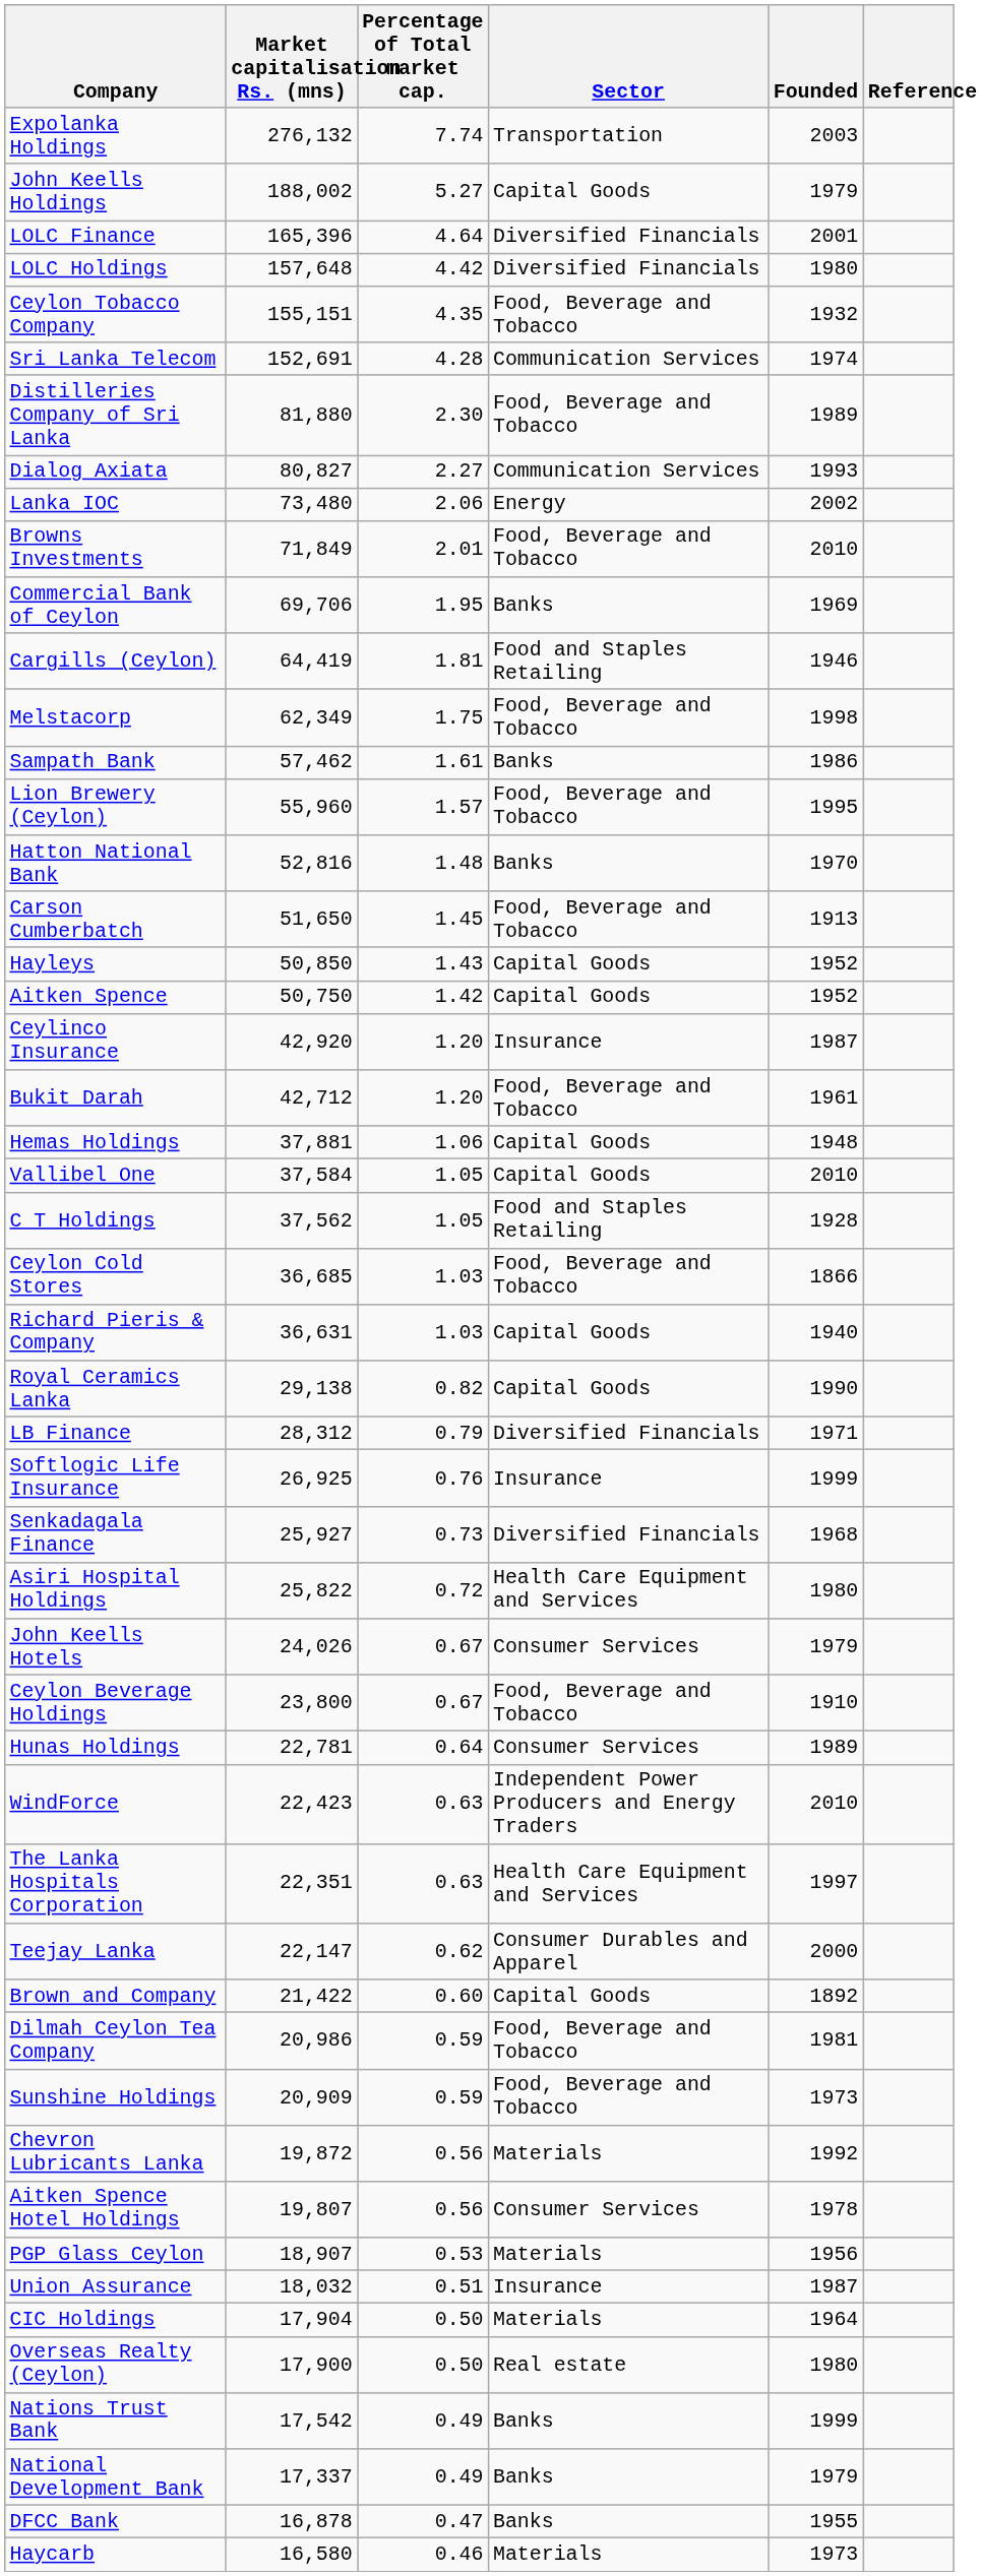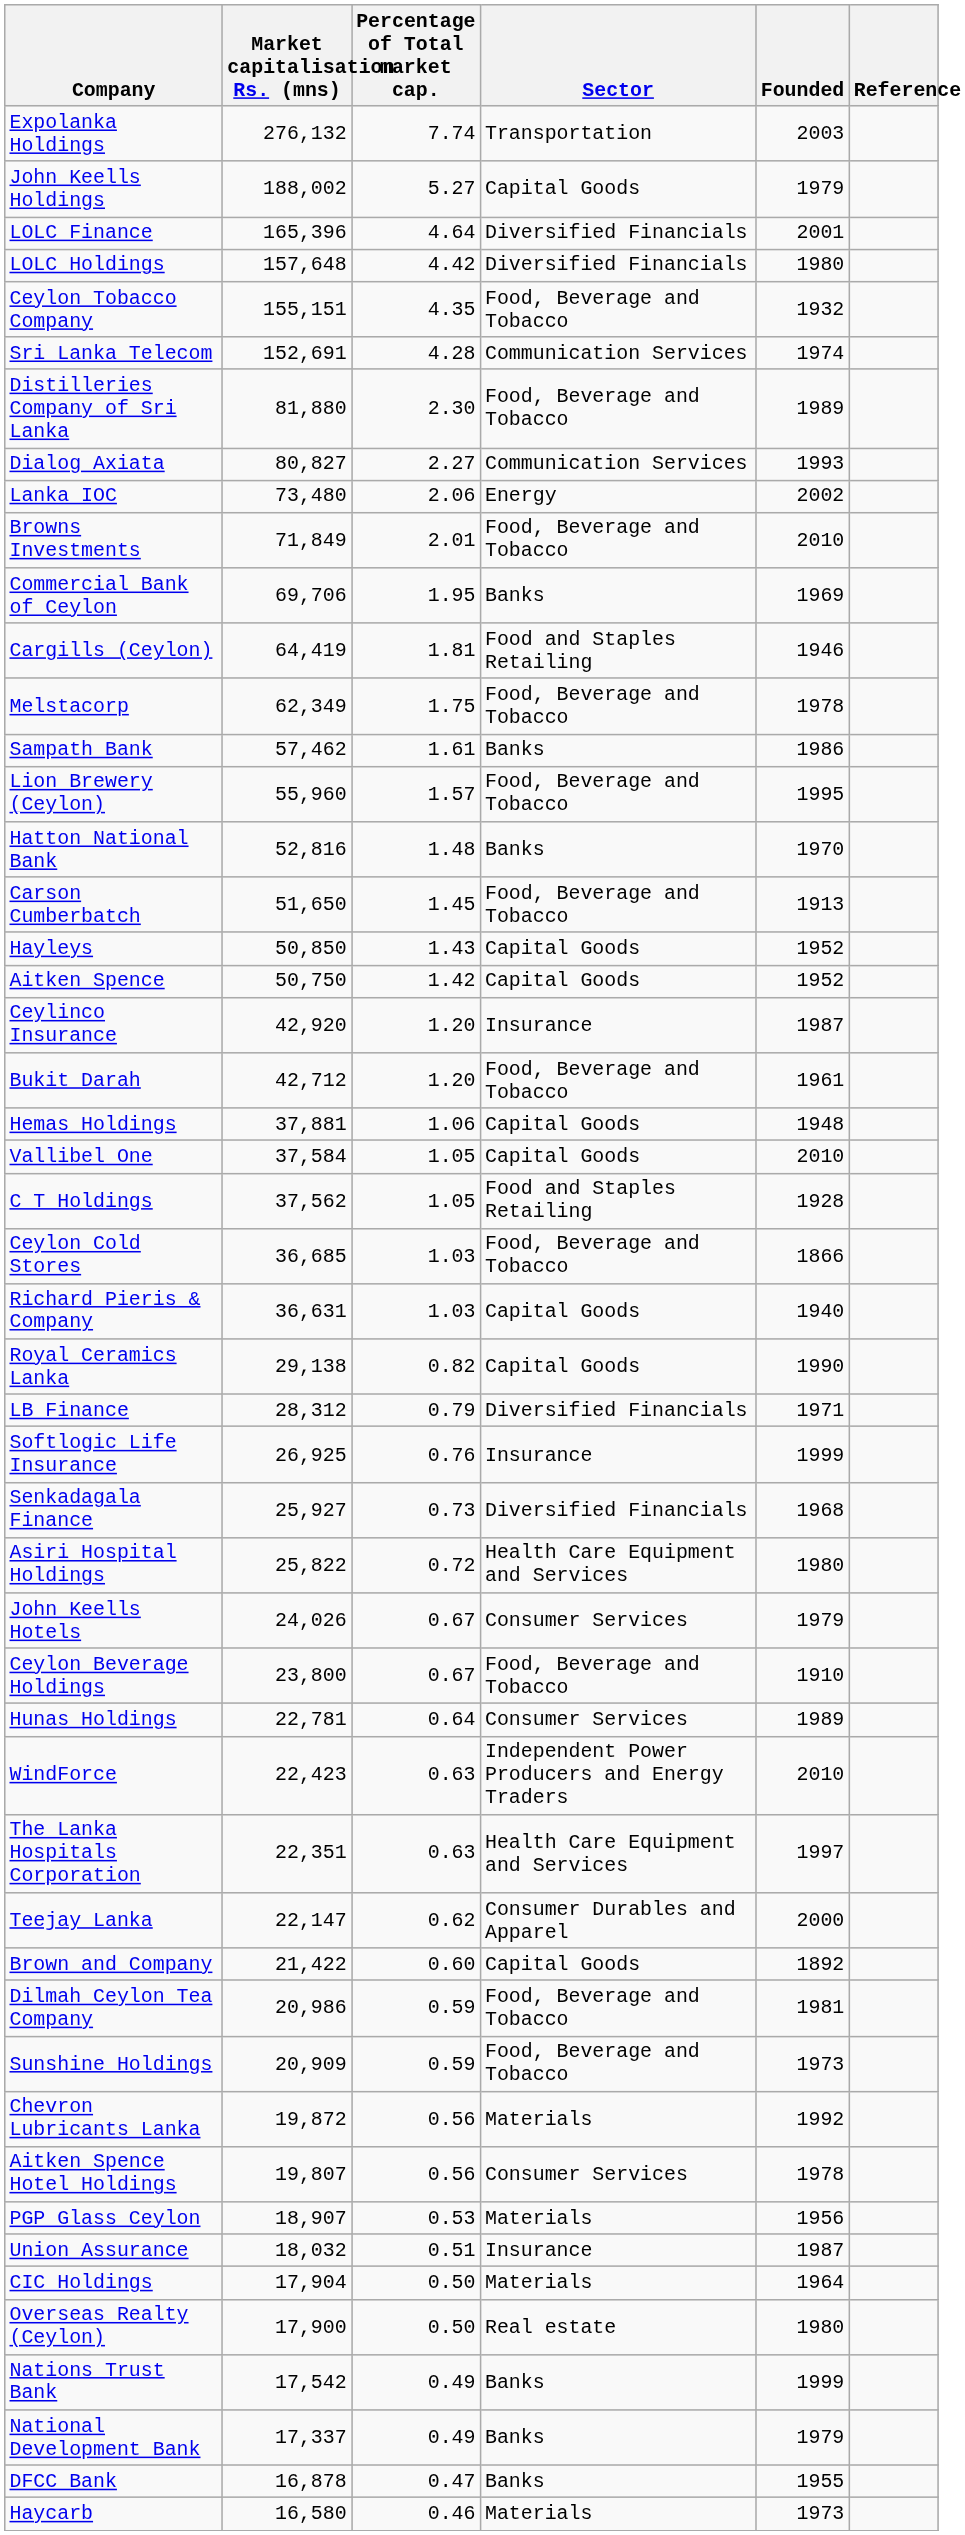 <table class="wikitable sortable static-row-numbers" style="text-align:right;">
 <tr class="static-row-header" style="text-align:center;vertical-align:bottom;">
 <th>Company</th>
 <th style=max-width:6em>Market capitalisation <a href='#'>Rs.</a> (mns)</th>
 <th style=max-width:6em>Percentage of Total market cap.</th>
 <th><a href='#'>Sector</a></th>
 <th>Founded</th>
 <th style=max-width:4em>Reference</th>
 </tr>
 <tr>
 <td style=text-align:left><a href='#'>Expolanka Holdings</a></td>
 <td>276,132</td>
 <td>7.74</td>
 <td style=text-align:left>Transportation</td>
 <td>2003</td>
 <td></td>
 </tr>
 <tr>
 <td style=text-align:left><a href='#'>John Keells Holdings</a></td>
 <td>188,002</td>
 <td>5.27</td>
 <td style=text-align:left>Capital Goods</td>
 <td>1979</td>
 <td></td>
 </tr>
 <tr>
 <td style=text-align:left><a href='#'>LOLC Finance</a></td>
 <td>165,396</td>
 <td>4.64</td>
 <td style=text-align:left>Diversified Financials</td>
 <td>2001</td>
 <td></td>
 </tr>
 <tr>
 <td style=text-align:left><a href='#'>LOLC Holdings</a></td>
 <td>157,648</td>
 <td>4.42</td>
 <td style=text-align:left>Diversified Financials</td>
 <td>1980</td>
 <td></td>
 </tr>
 <tr>
 <td style=text-align:left><a href='#'>Ceylon Tobacco Company</a></td>
 <td>155,151</td>
 <td>4.35</td>
 <td style=text-align:left>Food, Beverage and Tobacco</td>
 <td>1932</td>
 <td></td>
 </tr>
 <tr>
 <td style=text-align:left><a href='#'>Sri Lanka Telecom</a></td>
 <td>152,691</td>
 <td>4.28</td>
 <td style=text-align:left>Communication Services</td>
 <td>1974</td>
 <td></td>
 </tr>
 <tr>
 <td style=text-align:left><a href='#'>Distilleries Company of Sri Lanka</a></td>
 <td>81,880</td>
 <td>2.30</td>
 <td style=text-align:left>Food, Beverage and Tobacco</td>
 <td>1989</td>
 <td></td>
 </tr>
 <tr>
 <td style=text-align:left><a href='#'>Dialog Axiata</a></td>
 <td>80,827</td>
 <td>2.27</td>
 <td style=text-align:left>Communication Services</td>
 <td>1993</td>
 <td></td>
 </tr>
 <tr>
 <td style=text-align:left><a href='#'>Lanka IOC</a></td>
 <td>73,480</td>
 <td>2.06</td>
 <td style=text-align:left>Energy</td>
 <td>2002</td>
 <td></td>
 </tr>
 <tr>
 <td style=text-align:left><a href='#'>Browns Investments</a></td>
 <td>71,849</td>
 <td>2.01</td>
 <td style=text-align:left>Food, Beverage and Tobacco</td>
 <td>2010</td>
 <td></td>
 </tr>
 <tr>
 <td style=text-align:left><a href='#'>Commercial Bank of Ceylon</a></td>
 <td>69,706</td>
 <td>1.95</td>
 <td style=text-align:left>Banks</td>
 <td>1969</td>
 <td></td>
 </tr>
 <tr>
 <td style=text-align:left><a href='#'>Cargills (Ceylon)</a></td>
 <td>64,419</td>
 <td>1.81</td>
 <td style=text-align:left>Food and Staples Retailing</td>
 <td>1946</td>
 <td></td>
 </tr>
 <tr>
 <td style=text-align:left><a href='#'>Melstacorp</a></td>
 <td>62,349</td>
 <td>1.75</td>
 <td style=text-align:left>Food, Beverage and Tobacco</td>
-<td>1998</td>
+<td>1978</td>
 <td></td>
 </tr>
 <tr>
 <td style=text-align:left><a href='#'>Sampath Bank</a></td>
 <td>57,462</td>
 <td>1.61</td>
 <td style=text-align:left>Banks</td>
 <td>1986</td>
 <td></td>
 </tr>
 <tr>
 <td style=text-align:left><a href='#'>Lion Brewery (Ceylon)</a></td>
 <td>55,960</td>
 <td>1.57</td>
 <td style=text-align:left>Food, Beverage and Tobacco</td>
 <td>1995</td>
 <td></td>
 </tr>
 <tr>
 <td style=text-align:left><a href='#'>Hatton National Bank</a></td>
 <td>52,816</td>
 <td>1.48</td>
 <td style=text-align:left>Banks</td>
 <td>1970</td>
 <td></td>
 </tr>
 <tr>
 <td style=text-align:left><a href='#'>Carson Cumberbatch</a></td>
 <td>51,650</td>
 <td>1.45</td>
 <td style=text-align:left>Food, Beverage and Tobacco</td>
 <td>1913</td>
 <td></td>
 </tr>
 <tr>
 <td style=text-align:left><a href='#'>Hayleys</a></td>
 <td>50,850</td>
 <td>1.43</td>
 <td style=text-align:left>Capital Goods</td>
 <td>1952</td>
 <td></td>
 </tr>
 <tr>
 <td style=text-align:left><a href='#'>Aitken Spence</a></td>
 <td>50,750</td>
 <td>1.42</td>
 <td style=text-align:left>Capital Goods</td>
 <td>1952</td>
 <td></td>
 </tr>
 <tr>
 <td style=text-align:left><a href='#'>Ceylinco Insurance</a></td>
 <td>42,920</td>
 <td>1.20</td>
 <td style=text-align:left>Insurance</td>
 <td>1987</td>
 <td></td>
 </tr>
 <tr>
 <td style=text-align:left><a href='#'>Bukit Darah</a></td>
 <td>42,712</td>
 <td>1.20</td>
 <td style=text-align:left>Food, Beverage and Tobacco</td>
 <td>1961</td>
 <td></td>
 </tr>
 <tr>
 <td style=text-align:left><a href='#'>Hemas Holdings</a></td>
 <td>37,881</td>
 <td>1.06</td>
 <td style=text-align:left>Capital Goods</td>
 <td>1948</td>
 <td></td>
 </tr>
 <tr>
 <td style=text-align:left><a href='#'>Vallibel One</a></td>
 <td>37,584</td>
 <td>1.05</td>
 <td style=text-align:left>Capital Goods</td>
 <td>2010</td>
 <td></td>
 </tr>
 <tr>
 <td style=text-align:left><a href='#'>C T Holdings</a></td>
 <td>37,562</td>
 <td>1.05</td>
 <td style=text-align:left>Food and Staples Retailing</td>
 <td>1928</td>
 <td></td>
 </tr>
 <tr>
 <td style=text-align:left><a href='#'>Ceylon Cold Stores</a></td>
 <td>36,685</td>
 <td>1.03</td>
 <td style=text-align:left>Food, Beverage and Tobacco</td>
 <td>1866</td>
 <td></td>
 </tr>
 <tr>
 <td style=text-align:left><a href='#'>Richard Pieris & Company</a></td>
 <td>36,631</td>
 <td>1.03</td>
 <td style=text-align:left>Capital Goods</td>
 <td>1940</td>
 <td></td>
 </tr>
 <tr>
 <td style=text-align:left><a href='#'>Royal Ceramics Lanka</a></td>
 <td>29,138</td>
 <td>0.82</td>
 <td style=text-align:left>Capital Goods</td>
 <td>1990</td>
 <td></td>
 </tr>
 <tr>
 <td style=text-align:left><a href='#'>LB Finance</a></td>
 <td>28,312</td>
 <td>0.79</td>
 <td style=text-align:left>Diversified Financials</td>
 <td>1971</td>
 <td></td>
 </tr>
 <tr>
 <td style=text-align:left><a href='#'>Softlogic Life Insurance</a></td>
 <td>26,925</td>
 <td>0.76</td>
 <td style=text-align:left>Insurance</td>
 <td>1999</td>
 <td></td>
 </tr>
 <tr>
 <td style=text-align:left><a href='#'>Senkadagala Finance</a></td>
 <td>25,927</td>
 <td>0.73</td>
 <td style=text-align:left>Diversified Financials</td>
 <td>1968</td>
 <td></td>
 </tr>
 <tr>
 <td style=text-align:left><a href='#'>Asiri Hospital Holdings</a></td>
 <td>25,822</td>
 <td>0.72</td>
 <td style=text-align:left>Health Care Equipment and Services</td>
 <td>1980</td>
 <td></td>
 </tr>
 <tr>
 <td style=text-align:left><a href='#'>John Keells Hotels</a></td>
 <td>24,026</td>
 <td>0.67</td>
 <td style=text-align:left>Consumer Services</td>
 <td>1979</td>
 <td></td>
 </tr>
 <tr>
 <td style=text-align:left><a href='#'>Ceylon Beverage Holdings</a></td>
 <td>23,800</td>
 <td>0.67</td>
 <td style=text-align:left>Food, Beverage and Tobacco</td>
 <td>1910</td>
 <td></td>
 </tr>
 <tr>
 <td style=text-align:left><a href='#'>Hunas Holdings</a></td>
 <td>22,781</td>
 <td>0.64</td>
 <td style=text-align:left>Consumer Services</td>
 <td>1989</td>
 <td></td>
 </tr>
 <tr>
 <td style=text-align:left><a href='#'>WindForce</a></td>
 <td>22,423</td>
 <td>0.63</td>
 <td style=text-align:left>Independent Power Producers and Energy Traders</td>
 <td>2010</td>
 <td></td>
 </tr>
 <tr>
 <td style=text-align:left><a href='#'>The Lanka Hospitals Corporation</a></td>
 <td>22,351</td>
 <td>0.63</td>
 <td style=text-align:left>Health Care Equipment and Services</td>
 <td>1997</td>
 <td></td>
 </tr>
 <tr>
 <td style=text-align:left><a href='#'>Teejay Lanka</a></td>
 <td>22,147</td>
 <td>0.62</td>
 <td style=text-align:left>Consumer Durables and Apparel</td>
 <td>2000</td>
 <td></td>
 </tr>
 <tr>
 <td style=text-align:left><a href='#'>Brown and Company</a></td>
 <td>21,422</td>
 <td>0.60</td>
 <td style=text-align:left>Capital Goods</td>
 <td>1892</td>
 <td></td>
 </tr>
 <tr>
 <td style=text-align:left><a href='#'>Dilmah Ceylon Tea Company</a></td>
 <td>20,986</td>
 <td>0.59</td>
 <td style=text-align:left>Food, Beverage and Tobacco</td>
 <td>1981</td>
 <td></td>
 </tr>
 <tr>
 <td style=text-align:left><a href='#'>Sunshine Holdings</a></td>
 <td>20,909</td>
 <td>0.59</td>
 <td style=text-align:left>Food, Beverage and Tobacco</td>
 <td>1973</td>
 <td></td>
 </tr>
 <tr>
 <td style=text-align:left><a href='#'>Chevron Lubricants Lanka</a></td>
 <td>19,872</td>
 <td>0.56</td>
 <td style=text-align:left>Materials</td>
 <td>1992</td>
 <td></td>
 </tr>
 <tr>
 <td style=text-align:left><a href='#'>Aitken Spence Hotel Holdings</a></td>
 <td>19,807</td>
 <td>0.56</td>
 <td style=text-align:left>Consumer Services</td>
 <td>1978</td>
 <td></td>
 </tr>
 <tr>
 <td style=text-align:left><a href='#'>PGP Glass Ceylon</a></td>
 <td>18,907</td>
 <td>0.53</td>
 <td style=text-align:left>Materials</td>
 <td>1956</td>
 <td></td>
 </tr>
 <tr>
 <td style=text-align:left><a href='#'>Union Assurance</a></td>
 <td>18,032</td>
 <td>0.51</td>
 <td style=text-align:left>Insurance</td>
 <td>1987</td>
 <td></td>
 </tr>
 <tr>
 <td style=text-align:left><a href='#'>CIC Holdings</a></td>
 <td>17,904</td>
 <td>0.50</td>
 <td style=text-align:left>Materials</td>
 <td>1964</td>
 <td></td>
 </tr>
 <tr>
 <td style=text-align:left><a href='#'>Overseas Realty (Ceylon)</a></td>
 <td>17,900</td>
 <td>0.50</td>
 <td style=text-align:left>Real estate</td>
 <td>1980</td>
 <td></td>
 </tr>
 <tr>
 <td style=text-align:left><a href='#'>Nations Trust Bank</a></td>
 <td>17,542</td>
 <td>0.49</td>
 <td style=text-align:left>Banks</td>
 <td>1999</td>
 <td></td>
 </tr>
 <tr>
 <td style=text-align:left><a href='#'>National Development Bank</a></td>
 <td>17,337</td>
 <td>0.49</td>
 <td style=text-align:left>Banks</td>
 <td>1979</td>
 <td></td>
 </tr>
 <tr>
 <td style=text-align:left><a href='#'>DFCC Bank</a></td>
 <td>16,878</td>
 <td>0.47</td>
 <td style=text-align:left>Banks</td>
 <td>1955</td>
 <td></td>
 </tr>
 <tr>
 <td style=text-align:left><a href='#'>Haycarb</a></td>
 <td>16,580</td>
 <td>0.46</td>
 <td style=text-align:left>Materials</td>
 <td>1973</td>
 <td></td>
 </tr>
 <tr>
 </tr>
 </table>
